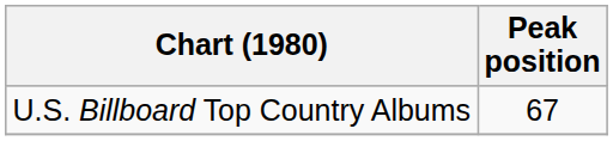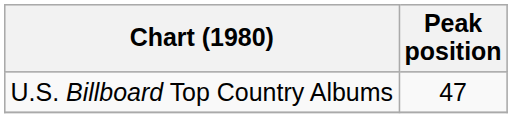 <table class="wikitable">
 <tr>
 <th>Chart (1980)</th>
 <th>Peak<br>position</th>
 </tr>
 <tr>
 <td>U.S. <em>Billboard</em> Top Country Albums</td>
-<td align="center">67</td>
+<td align="center">47</td>
 </tr>
 <tr>
 </tr>
 </table>
